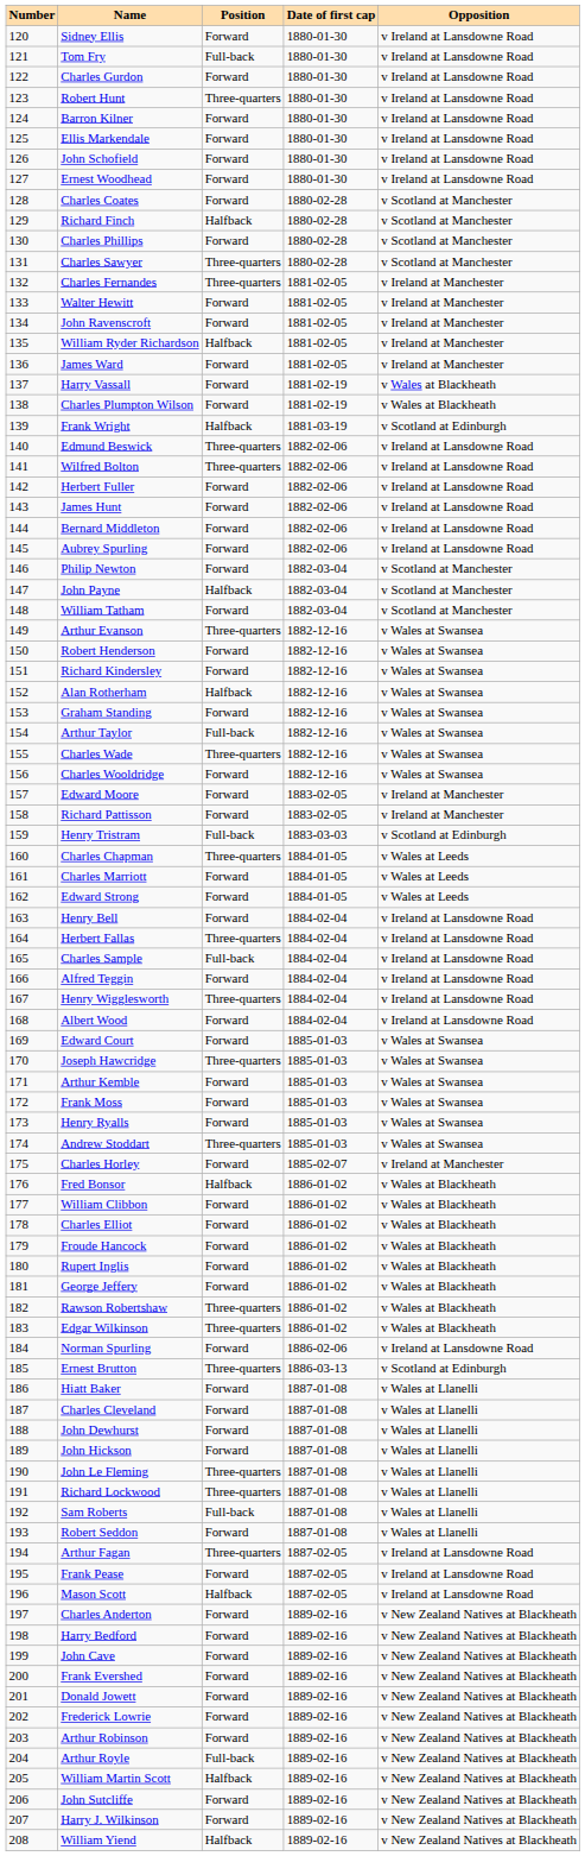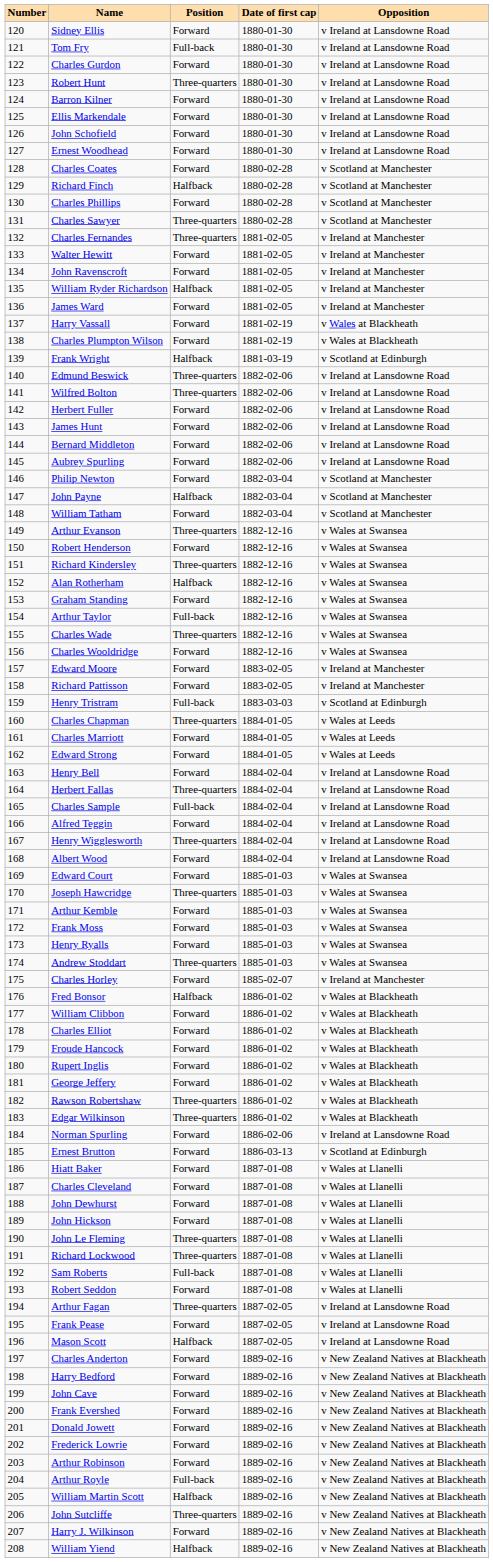 <table class="sortable wikitable" style="margin:auto;">
 <tr>
 <th style="background:#ffdead;">Number</th>
 <th style="background:#ffdead;">Name</th>
 <th style="background:#ffdead;">Position</th>
 <th style="background:#ffdead;">Date of first cap</th>
 <th style="background:#ffdead;">Opposition</th>
 </tr>
 <tr>
 <td>120</td>
 <td><a href='#'>Sidney Ellis</a></td>
 <td>Forward</td>
 <td>1880-01-30</td>
 <td>v Ireland at Lansdowne Road</td>
 </tr>
 <tr>
 <td>121</td>
 <td><a href='#'>Tom Fry</a></td>
 <td>Full-back</td>
 <td>1880-01-30</td>
 <td>v Ireland at Lansdowne Road</td>
 </tr>
 <tr>
 <td>122</td>
 <td><a href='#'>Charles Gurdon</a></td>
 <td>Forward</td>
 <td>1880-01-30</td>
 <td>v Ireland at Lansdowne Road</td>
 </tr>
 <tr>
 <td>123</td>
 <td><a href='#'>Robert Hunt</a></td>
 <td>Three-quarters</td>
 <td>1880-01-30</td>
 <td>v Ireland at Lansdowne Road</td>
 </tr>
 <tr>
 <td>124</td>
 <td><a href='#'>Barron Kilner</a></td>
 <td>Forward</td>
 <td>1880-01-30</td>
 <td>v Ireland at Lansdowne Road</td>
 </tr>
 <tr>
 <td>125</td>
 <td><a href='#'>Ellis Markendale</a></td>
 <td>Forward</td>
 <td>1880-01-30</td>
 <td>v Ireland at Lansdowne Road</td>
 </tr>
 <tr>
 <td>126</td>
 <td><a href='#'>John Schofield</a></td>
 <td>Forward</td>
 <td>1880-01-30</td>
 <td>v Ireland at Lansdowne Road</td>
 </tr>
 <tr>
 <td>127</td>
 <td><a href='#'>Ernest Woodhead</a></td>
 <td>Forward</td>
 <td>1880-01-30</td>
 <td>v Ireland at Lansdowne Road</td>
 </tr>
 <tr>
 <td>128</td>
 <td><a href='#'>Charles Coates</a></td>
 <td>Forward</td>
 <td>1880-02-28</td>
 <td>v Scotland at Manchester</td>
 </tr>
 <tr>
 <td>129</td>
 <td><a href='#'>Richard Finch</a></td>
 <td>Halfback</td>
 <td>1880-02-28</td>
 <td>v Scotland at Manchester</td>
 </tr>
 <tr>
 <td>130</td>
 <td><a href='#'>Charles Phillips</a></td>
 <td>Forward</td>
 <td>1880-02-28</td>
 <td>v Scotland at Manchester</td>
 </tr>
 <tr>
 <td>131</td>
 <td><a href='#'>Charles Sawyer</a></td>
 <td>Three-quarters</td>
 <td>1880-02-28</td>
 <td>v Scotland at Manchester</td>
 </tr>
 <tr>
 <td>132</td>
 <td><a href='#'>Charles Fernandes</a></td>
 <td>Three-quarters</td>
 <td>1881-02-05</td>
 <td>v Ireland at Manchester</td>
 </tr>
 <tr>
 <td>133</td>
 <td><a href='#'>Walter Hewitt</a></td>
 <td>Forward</td>
 <td>1881-02-05</td>
 <td>v Ireland at Manchester</td>
 </tr>
 <tr>
 <td>134</td>
 <td><a href='#'>John Ravenscroft</a></td>
 <td>Forward</td>
 <td>1881-02-05</td>
 <td>v Ireland at Manchester</td>
 </tr>
 <tr>
 <td>135</td>
 <td><a href='#'>William Ryder Richardson</a></td>
 <td>Halfback</td>
 <td>1881-02-05</td>
 <td>v Ireland at Manchester</td>
 </tr>
 <tr>
 <td>136</td>
 <td><a href='#'>James Ward</a></td>
 <td>Forward</td>
 <td>1881-02-05</td>
 <td>v Ireland at Manchester</td>
 </tr>
 <tr>
 <td>137</td>
 <td><a href='#'>Harry Vassall</a></td>
 <td>Forward</td>
 <td>1881-02-19</td>
 <td>v <a href='#'>Wales</a> at Blackheath</td>
 </tr>
 <tr>
 <td>138</td>
 <td><a href='#'>Charles Plumpton Wilson</a></td>
 <td>Forward</td>
 <td>1881-02-19</td>
 <td>v Wales at Blackheath</td>
 </tr>
 <tr>
 <td>139</td>
 <td><a href='#'>Frank Wright</a></td>
 <td>Halfback</td>
 <td>1881-03-19</td>
 <td>v Scotland at Edinburgh</td>
 </tr>
 <tr>
 <td>140</td>
 <td><a href='#'>Edmund Beswick</a></td>
 <td>Three-quarters</td>
 <td>1882-02-06</td>
 <td>v Ireland at Lansdowne Road</td>
 </tr>
 <tr>
 <td>141</td>
 <td><a href='#'>Wilfred Bolton</a></td>
 <td>Three-quarters</td>
 <td>1882-02-06</td>
 <td>v Ireland at Lansdowne Road</td>
 </tr>
 <tr>
 <td>142</td>
 <td><a href='#'>Herbert Fuller</a></td>
 <td>Forward</td>
 <td>1882-02-06</td>
 <td>v Ireland at Lansdowne Road</td>
 </tr>
 <tr>
 <td>143</td>
 <td><a href='#'>James Hunt</a></td>
 <td>Forward</td>
 <td>1882-02-06</td>
 <td>v Ireland at Lansdowne Road</td>
 </tr>
 <tr>
 <td>144</td>
 <td><a href='#'>Bernard Middleton</a></td>
 <td>Forward</td>
 <td>1882-02-06</td>
 <td>v Ireland at Lansdowne Road</td>
 </tr>
 <tr>
 <td>145</td>
 <td><a href='#'>Aubrey Spurling</a></td>
 <td>Forward</td>
 <td>1882-02-06</td>
 <td>v Ireland at Lansdowne Road</td>
 </tr>
 <tr>
 <td>146</td>
 <td><a href='#'>Philip Newton</a></td>
 <td>Forward</td>
 <td>1882-03-04</td>
 <td>v Scotland at Manchester</td>
 </tr>
 <tr>
 <td>147</td>
 <td><a href='#'>John Payne</a></td>
 <td>Halfback</td>
 <td>1882-03-04</td>
 <td>v Scotland at Manchester</td>
 </tr>
 <tr>
 <td>148</td>
 <td><a href='#'>William Tatham</a></td>
 <td>Forward</td>
 <td>1882-03-04</td>
 <td>v Scotland at Manchester</td>
 </tr>
 <tr>
 <td>149</td>
 <td><a href='#'>Arthur Evanson</a></td>
 <td>Three-quarters</td>
 <td>1882-12-16</td>
 <td>v Wales at Swansea</td>
 </tr>
 <tr>
 <td>150</td>
 <td><a href='#'>Robert Henderson</a></td>
 <td>Forward</td>
 <td>1882-12-16</td>
 <td>v Wales at Swansea</td>
 </tr>
 <tr>
 <td>151</td>
 <td><a href='#'>Richard Kindersley</a></td>
-<td>Forward</td>
+<td>Three-quarters</td>
 <td>1882-12-16</td>
 <td>v Wales at Swansea</td>
 </tr>
 <tr>
 <td>152</td>
 <td><a href='#'>Alan Rotherham</a></td>
 <td>Halfback</td>
 <td>1882-12-16</td>
 <td>v Wales at Swansea</td>
 </tr>
 <tr>
 <td>153</td>
 <td><a href='#'>Graham Standing</a></td>
 <td>Forward</td>
 <td>1882-12-16</td>
 <td>v Wales at Swansea</td>
 </tr>
 <tr>
 <td>154</td>
 <td><a href='#'>Arthur Taylor</a></td>
 <td>Full-back</td>
 <td>1882-12-16</td>
 <td>v Wales at Swansea</td>
 </tr>
 <tr>
 <td>155</td>
 <td><a href='#'>Charles Wade</a></td>
 <td>Three-quarters</td>
 <td>1882-12-16</td>
 <td>v Wales at Swansea</td>
 </tr>
 <tr>
 <td>156</td>
 <td><a href='#'>Charles Wooldridge</a></td>
 <td>Forward</td>
 <td>1882-12-16</td>
 <td>v Wales at Swansea</td>
 </tr>
 <tr>
 <td>157</td>
 <td><a href='#'>Edward Moore</a></td>
 <td>Forward</td>
 <td>1883-02-05</td>
 <td>v Ireland at Manchester</td>
 </tr>
 <tr>
 <td>158</td>
 <td><a href='#'>Richard Pattisson</a></td>
 <td>Forward</td>
 <td>1883-02-05</td>
 <td>v Ireland at Manchester</td>
 </tr>
 <tr>
 <td>159</td>
 <td><a href='#'>Henry Tristram</a></td>
 <td>Full-back</td>
 <td>1883-03-03</td>
 <td>v Scotland at Edinburgh</td>
 </tr>
 <tr>
 <td>160</td>
 <td><a href='#'>Charles Chapman</a></td>
 <td>Three-quarters</td>
 <td>1884-01-05</td>
 <td>v Wales at Leeds</td>
 </tr>
 <tr>
 <td>161</td>
 <td><a href='#'>Charles Marriott</a></td>
 <td>Forward</td>
 <td>1884-01-05</td>
 <td>v Wales at Leeds</td>
 </tr>
 <tr>
 <td>162</td>
 <td><a href='#'>Edward Strong</a></td>
 <td>Forward</td>
 <td>1884-01-05</td>
 <td>v Wales at Leeds</td>
 </tr>
 <tr>
 <td>163</td>
 <td><a href='#'>Henry Bell</a></td>
 <td>Forward</td>
 <td>1884-02-04</td>
 <td>v Ireland at Lansdowne Road</td>
 </tr>
 <tr>
 <td>164</td>
 <td><a href='#'>Herbert Fallas</a></td>
 <td>Three-quarters</td>
 <td>1884-02-04</td>
 <td>v Ireland at Lansdowne Road</td>
 </tr>
 <tr>
 <td>165</td>
 <td><a href='#'>Charles Sample</a></td>
 <td>Full-back</td>
 <td>1884-02-04</td>
 <td>v Ireland at Lansdowne Road</td>
 </tr>
 <tr>
 <td>166</td>
 <td><a href='#'>Alfred Teggin</a></td>
 <td>Forward</td>
 <td>1884-02-04</td>
 <td>v Ireland at Lansdowne Road</td>
 </tr>
 <tr>
 <td>167</td>
 <td><a href='#'>Henry Wigglesworth</a></td>
 <td>Three-quarters</td>
 <td>1884-02-04</td>
 <td>v Ireland at Lansdowne Road</td>
 </tr>
 <tr>
 <td>168</td>
 <td><a href='#'>Albert Wood</a></td>
 <td>Forward</td>
 <td>1884-02-04</td>
 <td>v Ireland at Lansdowne Road</td>
 </tr>
 <tr>
 <td>169</td>
 <td><a href='#'>Edward Court</a></td>
 <td>Forward</td>
 <td>1885-01-03</td>
 <td>v Wales at Swansea</td>
 </tr>
 <tr>
 <td>170</td>
 <td><a href='#'>Joseph Hawcridge</a></td>
 <td>Three-quarters</td>
 <td>1885-01-03</td>
 <td>v Wales at Swansea</td>
 </tr>
 <tr>
 <td>171</td>
 <td><a href='#'>Arthur Kemble</a></td>
 <td>Forward</td>
 <td>1885-01-03</td>
 <td>v Wales at Swansea</td>
 </tr>
 <tr>
 <td>172</td>
 <td><a href='#'>Frank Moss</a></td>
 <td>Forward</td>
 <td>1885-01-03</td>
 <td>v Wales at Swansea</td>
 </tr>
 <tr>
 <td>173</td>
 <td><a href='#'>Henry Ryalls</a></td>
 <td>Forward</td>
 <td>1885-01-03</td>
 <td>v Wales at Swansea</td>
 </tr>
 <tr>
 <td>174</td>
 <td><a href='#'>Andrew Stoddart</a></td>
 <td>Three-quarters</td>
 <td>1885-01-03</td>
 <td>v Wales at Swansea</td>
 </tr>
 <tr>
 <td>175</td>
 <td><a href='#'>Charles Horley</a></td>
 <td>Forward</td>
 <td>1885-02-07</td>
 <td>v Ireland at Manchester</td>
 </tr>
 <tr>
 <td>176</td>
 <td><a href='#'>Fred Bonsor</a></td>
 <td>Halfback</td>
 <td>1886-01-02</td>
 <td>v Wales at Blackheath</td>
 </tr>
 <tr>
 <td>177</td>
 <td><a href='#'>William Clibbon</a></td>
 <td>Forward</td>
 <td>1886-01-02</td>
 <td>v Wales at Blackheath</td>
 </tr>
 <tr>
 <td>178</td>
 <td><a href='#'>Charles Elliot</a></td>
 <td>Forward</td>
 <td>1886-01-02</td>
 <td>v Wales at Blackheath</td>
 </tr>
 <tr>
 <td>179</td>
 <td><a href='#'>Froude Hancock</a></td>
 <td>Forward</td>
 <td>1886-01-02</td>
 <td>v Wales at Blackheath</td>
 </tr>
 <tr>
 <td>180</td>
 <td><a href='#'>Rupert Inglis</a></td>
 <td>Forward</td>
 <td>1886-01-02</td>
 <td>v Wales at Blackheath</td>
 </tr>
 <tr>
 <td>181</td>
 <td><a href='#'>George Jeffery</a></td>
 <td>Forward</td>
 <td>1886-01-02</td>
 <td>v Wales at Blackheath</td>
 </tr>
 <tr>
 <td>182</td>
 <td><a href='#'>Rawson Robertshaw</a></td>
 <td>Three-quarters</td>
 <td>1886-01-02</td>
 <td>v Wales at Blackheath</td>
 </tr>
 <tr>
 <td>183</td>
 <td><a href='#'>Edgar Wilkinson</a></td>
 <td>Three-quarters</td>
 <td>1886-01-02</td>
 <td>v Wales at Blackheath</td>
 </tr>
 <tr>
 <td>184</td>
 <td><a href='#'>Norman Spurling</a></td>
 <td>Forward</td>
 <td>1886-02-06</td>
 <td>v Ireland at Lansdowne Road</td>
 </tr>
 <tr>
 <td>185</td>
 <td><a href='#'>Ernest Brutton</a></td>
-<td>Three-quarters</td>
+<td>Forward</td>
 <td>1886-03-13</td>
 <td>v Scotland at Edinburgh</td>
 </tr>
 <tr>
 <td>186</td>
 <td><a href='#'>Hiatt Baker</a></td>
 <td>Forward</td>
 <td>1887-01-08</td>
 <td>v Wales at Llanelli</td>
 </tr>
 <tr>
 <td>187</td>
 <td><a href='#'>Charles Cleveland</a></td>
 <td>Forward</td>
 <td>1887-01-08</td>
 <td>v Wales at Llanelli</td>
 </tr>
 <tr>
 <td>188</td>
 <td><a href='#'>John Dewhurst</a></td>
 <td>Forward</td>
 <td>1887-01-08</td>
 <td>v Wales at Llanelli</td>
 </tr>
 <tr>
 <td>189</td>
 <td><a href='#'>John Hickson</a></td>
 <td>Forward</td>
 <td>1887-01-08</td>
 <td>v Wales at Llanelli</td>
 </tr>
 <tr>
 <td>190</td>
 <td><a href='#'>John Le Fleming</a></td>
 <td>Three-quarters</td>
 <td>1887-01-08</td>
 <td>v Wales at Llanelli</td>
 </tr>
 <tr>
 <td>191</td>
 <td><a href='#'>Richard Lockwood</a></td>
 <td>Three-quarters</td>
 <td>1887-01-08</td>
 <td>v Wales at Llanelli</td>
 </tr>
 <tr>
 <td>192</td>
 <td><a href='#'>Sam Roberts</a></td>
 <td>Full-back</td>
 <td>1887-01-08</td>
 <td>v Wales at Llanelli</td>
 </tr>
 <tr>
 <td>193</td>
 <td><a href='#'>Robert Seddon</a></td>
 <td>Forward</td>
 <td>1887-01-08</td>
 <td>v Wales at Llanelli</td>
 </tr>
 <tr>
 <td>194</td>
 <td><a href='#'>Arthur Fagan</a></td>
 <td>Three-quarters</td>
 <td>1887-02-05</td>
 <td>v Ireland at Lansdowne Road</td>
 </tr>
 <tr>
 <td>195</td>
 <td><a href='#'>Frank Pease</a></td>
 <td>Forward</td>
 <td>1887-02-05</td>
 <td>v Ireland at Lansdowne Road</td>
 </tr>
 <tr>
 <td>196</td>
 <td><a href='#'>Mason Scott</a></td>
 <td>Halfback</td>
 <td>1887-02-05</td>
 <td>v Ireland at Lansdowne Road</td>
 </tr>
 <tr>
 <td>197</td>
 <td><a href='#'>Charles Anderton</a></td>
 <td>Forward</td>
 <td>1889-02-16</td>
 <td>v New Zealand Natives at Blackheath</td>
 </tr>
 <tr>
 <td>198</td>
 <td><a href='#'>Harry Bedford</a></td>
 <td>Forward</td>
 <td>1889-02-16</td>
 <td>v New Zealand Natives at Blackheath</td>
 </tr>
 <tr>
 <td>199</td>
 <td><a href='#'>John Cave</a></td>
 <td>Forward</td>
 <td>1889-02-16</td>
 <td>v New Zealand Natives at Blackheath</td>
 </tr>
 <tr>
 <td>200</td>
 <td><a href='#'>Frank Evershed</a></td>
 <td>Forward</td>
 <td>1889-02-16</td>
 <td>v New Zealand Natives at Blackheath</td>
 </tr>
 <tr>
 <td>201</td>
 <td><a href='#'>Donald Jowett</a></td>
 <td>Forward</td>
 <td>1889-02-16</td>
 <td>v New Zealand Natives at Blackheath</td>
 </tr>
 <tr>
 <td>202</td>
 <td><a href='#'>Frederick Lowrie</a></td>
 <td>Forward</td>
 <td>1889-02-16</td>
 <td>v New Zealand Natives at Blackheath</td>
 </tr>
 <tr>
 <td>203</td>
 <td><a href='#'>Arthur Robinson</a></td>
 <td>Forward</td>
 <td>1889-02-16</td>
 <td>v New Zealand Natives at Blackheath</td>
 </tr>
 <tr>
 <td>204</td>
 <td><a href='#'>Arthur Royle</a></td>
 <td>Full-back</td>
 <td>1889-02-16</td>
 <td>v New Zealand Natives at Blackheath</td>
 </tr>
 <tr>
 <td>205</td>
 <td><a href='#'>William Martin Scott</a></td>
 <td>Halfback</td>
 <td>1889-02-16</td>
 <td>v New Zealand Natives at Blackheath</td>
 </tr>
 <tr>
 <td>206</td>
 <td><a href='#'>John Sutcliffe</a></td>
-<td>Forward</td>
+<td>Three-quarters</td>
 <td>1889-02-16</td>
 <td>v New Zealand Natives at Blackheath</td>
 </tr>
 <tr>
 <td>207</td>
 <td><a href='#'>Harry J. Wilkinson</a></td>
 <td>Forward</td>
 <td>1889-02-16</td>
 <td>v New Zealand Natives at Blackheath</td>
 </tr>
 <tr>
 <td>208</td>
 <td><a href='#'>William Yiend</a></td>
 <td>Halfback</td>
 <td>1889-02-16</td>
 <td>v New Zealand Natives at Blackheath</td>
 </tr>
 </table>
